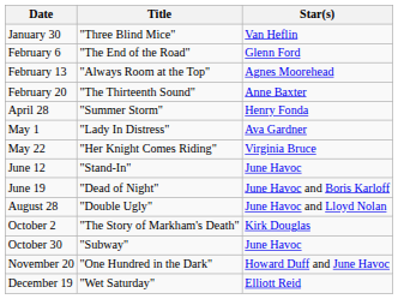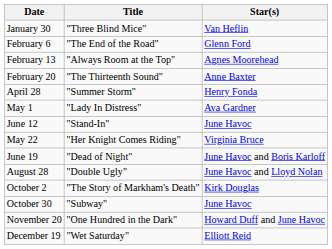 <table class="wikitable">
 <tr>
 <th>Date</th>
 <th>Title</th>
 <th>Star(s)</th>
 </tr>
 <tr>
 <td>January 30</td>
 <td>"Three Blind Mice"</td>
 <td><a href='#'>Van Heflin</a></td>
 </tr>
 <tr>
 <td>February 6</td>
 <td>"The End of the Road"</td>
 <td><a href='#'>Glenn Ford</a></td>
 </tr>
 <tr>
 <td>February 13</td>
 <td>"Always Room at the Top"</td>
 <td><a href='#'>Agnes Moorehead</a></td>
 </tr>
 <tr>
 <td>February 20</td>
 <td>"The Thirteenth Sound"</td>
 <td><a href='#'>Anne Baxter</a></td>
 </tr>
 <tr>
 <td>April 28</td>
 <td>"Summer Storm"</td>
 <td><a href='#'>Henry Fonda</a></td>
 </tr>
 <tr>
 <td>May 1</td>
 <td>"Lady In Distress"</td>
 <td><a href='#'>Ava Gardner</a></td>
 </tr>
 <tr>
+<td>June 12</td>
+<td>"Stand-In"</td>
+<td><a href='#'>June Havoc</a></td>
+</tr>
+<tr>
 <td>May 22</td>
 <td>"Her Knight Comes Riding"</td>
 <td><a href='#'>Virginia Bruce</a></td>
-</tr>
-<tr>
-<td>June 12</td>
-<td>"Stand-In"</td>
-<td><a href='#'>June Havoc</a></td>
 </tr>
 <tr>
 <td>June 19</td>
 <td>"Dead of Night"</td>
 <td><a href='#'>June Havoc</a> and <a href='#'>Boris Karloff</a></td>
 </tr>
 <tr>
 <td>August 28</td>
 <td>"Double Ugly"</td>
 <td><a href='#'>June Havoc</a> and <a href='#'>Lloyd Nolan</a></td>
 </tr>
 <tr>
 <td>October 2</td>
 <td>"The Story of Markham's Death"</td>
 <td><a href='#'>Kirk Douglas</a></td>
 </tr>
 <tr>
 <td>October 30</td>
 <td>"Subway"</td>
 <td><a href='#'>June Havoc</a></td>
 </tr>
 <tr>
 <td>November 20</td>
 <td>"One Hundred in the Dark"</td>
 <td><a href='#'>Howard Duff</a> and <a href='#'>June Havoc</a></td>
 </tr>
 <tr>
 <td>December 19</td>
 <td>"Wet Saturday"</td>
 <td><a href='#'>Elliott Reid</a></td>
 </tr>
 </table>
